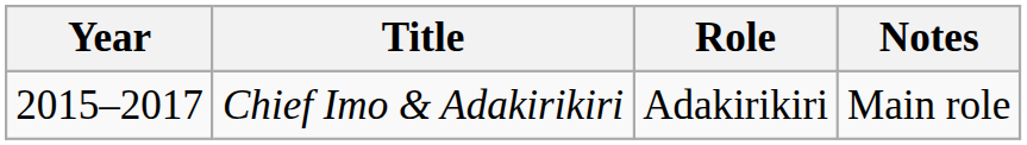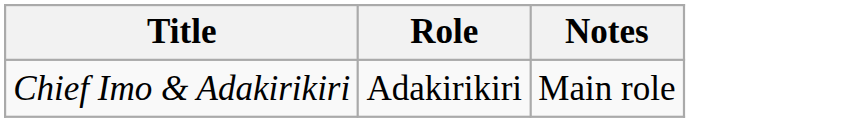 <table class="wikitable">
 <tr>
-<th>Year</th>
 <th>Title</th>
 <th>Role</th>
 <th class="unsortable">Notes</th>
 </tr>
 <tr>
-<td>2015–2017</td>
 <td><em>Chief Imo & Adakirikiri</em></td>
 <td>Adakirikiri</td>
 <td>Main role</td>
 </tr>
 </table>
